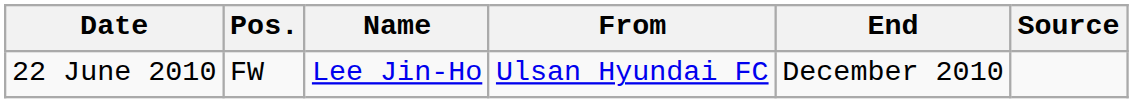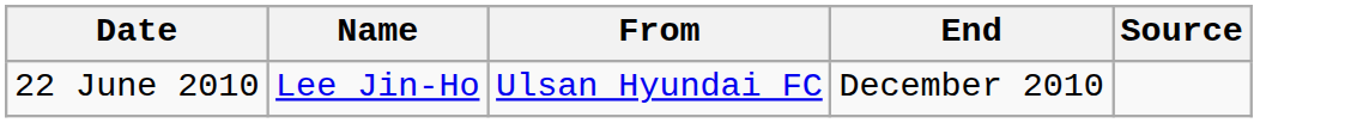 <table class="wikitable" style="font-size: 95%;">
 <tr>
 <th>Date</th>
-<th>Pos.</th>
 <th>Name</th>
 <th>From</th>
 <th>End</th>
 <th>Source</th>
 </tr>
 <tr>
 <td>22 June 2010</td>
-<td>FW</td>
 <td> <a href='#'>Lee Jin-Ho</a></td>
 <td> <a href='#'>Ulsan Hyundai FC</a></td>
 <td>December 2010</td>
 <td> </td>
 </tr>
 </table>
